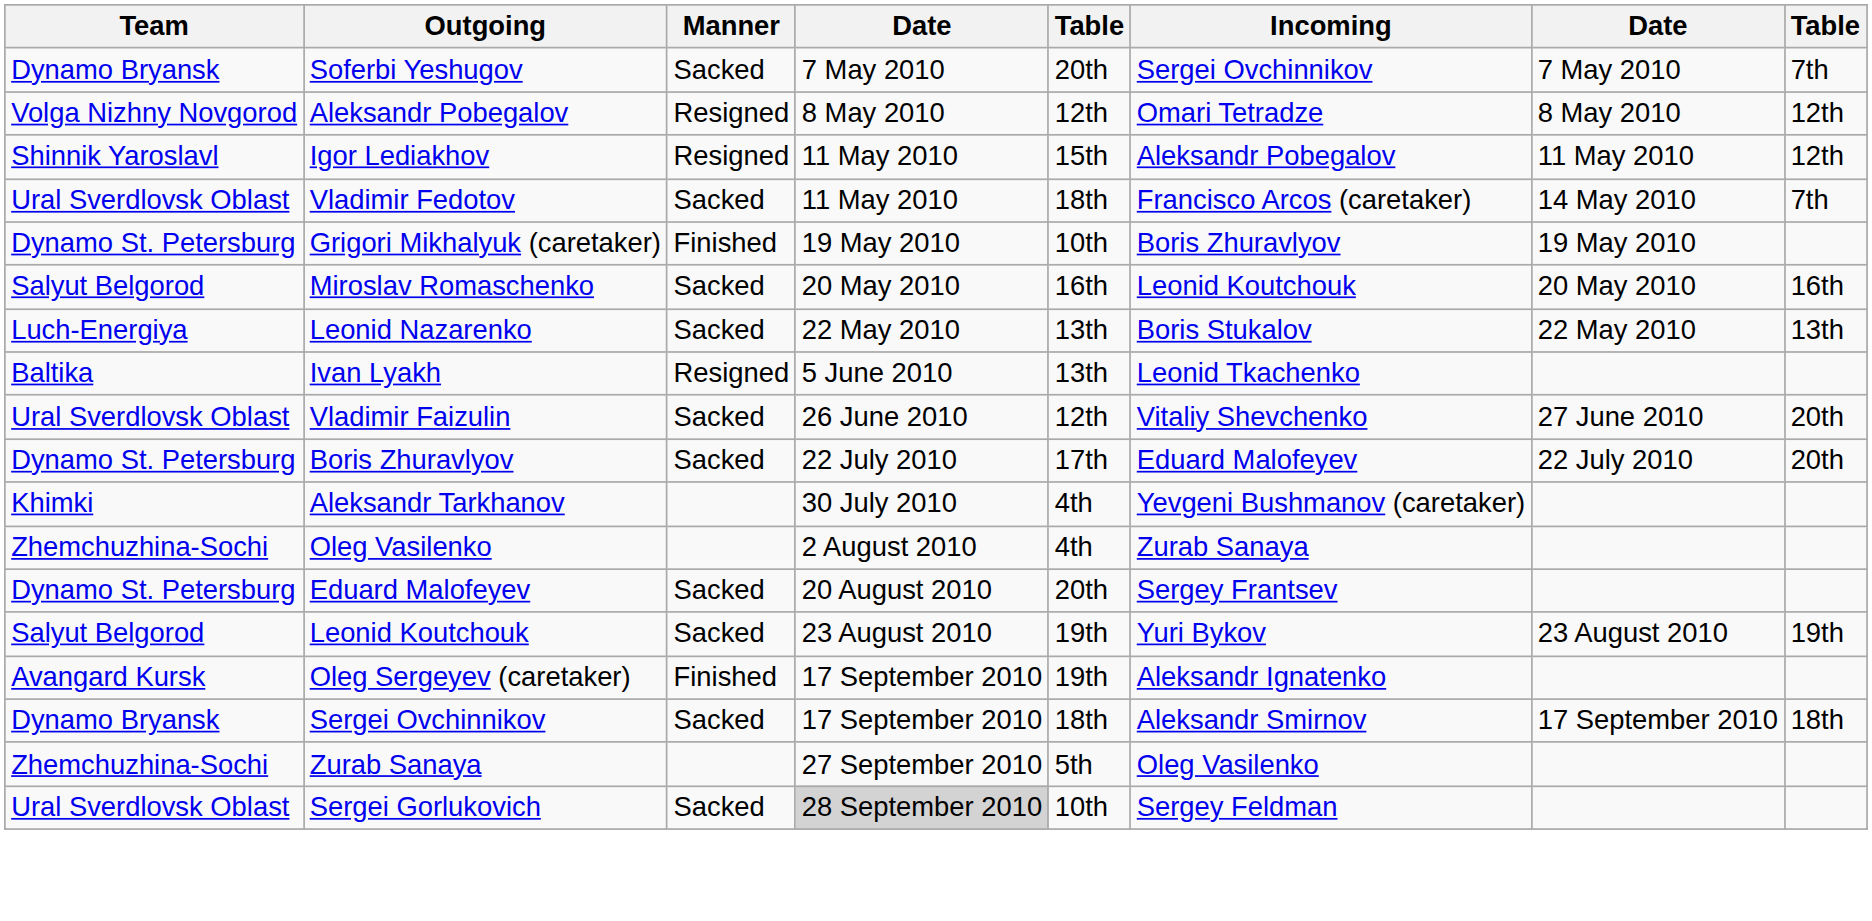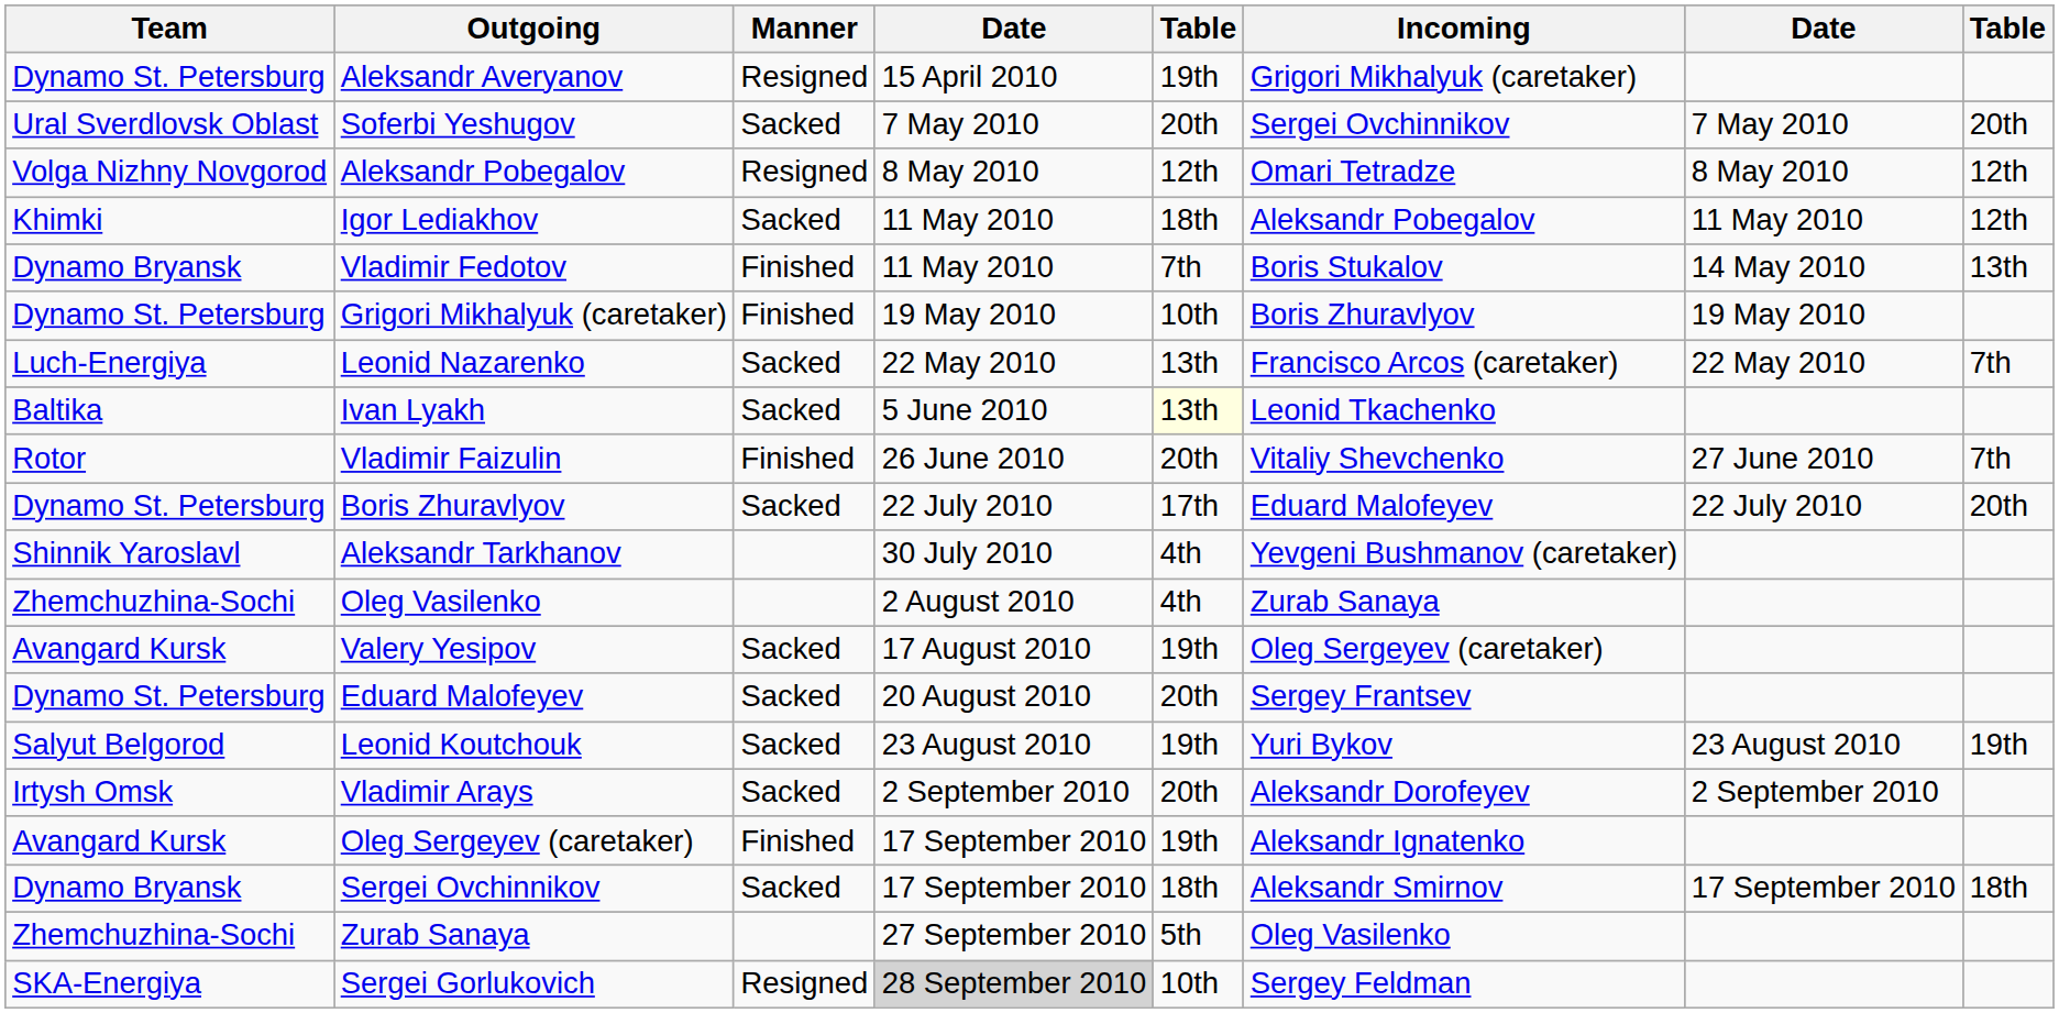 <table class="wikitable">
 <tr>
 <th>Team</th>
 <th>Outgoing</th>
 <th>Manner</th>
 <th>Date</th>
 <th>Table</th>
 <th>Incoming</th>
 <th>Date</th>
 <th>Table</th>
 </tr>
 <tr>
-<td><a href='#'>Dynamo Bryansk</a></td>
+<td><a href='#'>Dynamo St. Petersburg</a></td>
+<td> <a href='#'>Aleksandr Averyanov</a></td>
+<td>Resigned</td>
+<td>15 April 2010</td>
+<td>19th</td>
+<td> <a href='#'>Grigori Mikhalyuk</a> (caretaker)</td>
+<td></td>
+<td></td>
+</tr>
+<tr>
+<td><a href='#'>Ural Sverdlovsk Oblast</a></td>
 <td> <a href='#'>Soferbi Yeshugov</a></td>
 <td>Sacked</td>
 <td>7 May 2010</td>
 <td>20th</td>
 <td> <a href='#'>Sergei Ovchinnikov</a></td>
 <td>7 May 2010</td>
-<td>7th</td>
+<td>20th</td>
 </tr>
 <tr>
 <td><a href='#'>Volga Nizhny Novgorod</a></td>
 <td> <a href='#'>Aleksandr Pobegalov</a></td>
 <td>Resigned</td>
 <td>8 May 2010</td>
 <td>12th</td>
 <td> <a href='#'>Omari Tetradze</a></td>
 <td>8 May 2010</td>
 <td>12th</td>
 </tr>
 <tr>
-<td><a href='#'>Shinnik Yaroslavl</a></td>
+<td><a href='#'>Khimki</a></td>
 <td> <a href='#'>Igor Lediakhov</a></td>
-<td>Resigned</td>
+<td>Sacked</td>
 <td>11 May 2010</td>
-<td>15th</td>
+<td>18th</td>
 <td> <a href='#'>Aleksandr Pobegalov</a></td>
 <td>11 May 2010</td>
 <td>12th</td>
 </tr>
 <tr>
-<td><a href='#'>Ural Sverdlovsk Oblast</a></td>
+<td><a href='#'>Dynamo Bryansk</a></td>
 <td> <a href='#'>Vladimir Fedotov</a></td>
-<td>Sacked</td>
+<td>Finished</td>
 <td>11 May 2010</td>
-<td>18th</td>
-<td> <a href='#'>Francisco Arcos</a> (caretaker)</td>
+<td>7th</td>
+<td> <a href='#'>Boris Stukalov</a></td>
 <td>14 May 2010</td>
-<td>7th</td>
+<td>13th</td>
 </tr>
 <tr>
 <td><a href='#'>Dynamo St. Petersburg</a></td>
 <td> <a href='#'>Grigori Mikhalyuk</a> (caretaker)</td>
 <td>Finished</td>
 <td>19 May 2010</td>
 <td>10th</td>
 <td> <a href='#'>Boris Zhuravlyov</a></td>
 <td>19 May 2010</td>
 <td></td>
 </tr>
 <tr>
-<td><a href='#'>Salyut Belgorod</a></td>
-<td> <a href='#'>Miroslav Romaschenko</a></td>
-<td>Sacked</td>
-<td>20 May 2010</td>
-<td>16th</td>
-<td> <a href='#'>Leonid Koutchouk</a></td>
-<td>20 May 2010</td>
-<td>16th</td>
-</tr>
-<tr>
 <td><a href='#'>Luch-Energiya</a></td>
 <td> <a href='#'>Leonid Nazarenko</a></td>
 <td>Sacked</td>
 <td>22 May 2010</td>
 <td>13th</td>
-<td> <a href='#'>Boris Stukalov</a></td>
+<td> <a href='#'>Francisco Arcos</a> (caretaker)</td>
 <td>22 May 2010</td>
-<td>13th</td>
+<td>7th</td>
 </tr>
 <tr>
 <td><a href='#'>Baltika</a></td>
 <td> <a href='#'>Ivan Lyakh</a></td>
-<td>Resigned</td>
+<td>Sacked</td>
 <td>5 June 2010</td>
-<td>13th</td>
+<td style="background: lightyellow;">13th</td>
 <td> <a href='#'>Leonid Tkachenko</a></td>
 <td></td>
 <td></td>
 </tr>
 <tr>
-<td><a href='#'>Ural Sverdlovsk Oblast</a></td>
+<td><a href='#'>Rotor</a></td>
 <td> <a href='#'>Vladimir Faizulin</a></td>
-<td>Sacked</td>
+<td>Finished</td>
 <td>26 June 2010</td>
-<td>12th</td>
+<td>20th</td>
 <td> <a href='#'>Vitaliy Shevchenko</a></td>
 <td>27 June 2010</td>
-<td>20th</td>
+<td>7th</td>
 </tr>
 <tr>
 <td><a href='#'>Dynamo St. Petersburg</a></td>
 <td> <a href='#'>Boris Zhuravlyov</a></td>
 <td>Sacked</td>
 <td>22 July 2010</td>
 <td>17th</td>
 <td> <a href='#'>Eduard Malofeyev</a></td>
 <td>22 July 2010</td>
 <td>20th</td>
 </tr>
 <tr>
-<td><a href='#'>Khimki</a></td>
+<td><a href='#'>Shinnik Yaroslavl</a></td>
 <td> <a href='#'>Aleksandr Tarkhanov</a></td>
 <td></td>
 <td>30 July 2010</td>
 <td>4th</td>
 <td> <a href='#'>Yevgeni Bushmanov</a> (caretaker)</td>
 <td></td>
 <td></td>
 </tr>
 <tr>
 <td><a href='#'>Zhemchuzhina-Sochi</a></td>
 <td> <a href='#'>Oleg Vasilenko</a></td>
 <td></td>
 <td>2 August 2010</td>
 <td>4th</td>
 <td> <a href='#'>Zurab Sanaya</a></td>
+<td></td>
+<td></td>
+</tr>
+<tr>
+<td><a href='#'>Avangard Kursk</a></td>
+<td> <a href='#'>Valery Yesipov</a></td>
+<td>Sacked</td>
+<td>17 August 2010</td>
+<td>19th</td>
+<td> <a href='#'>Oleg Sergeyev</a> (caretaker)</td>
 <td></td>
 <td></td>
 </tr>
 <tr>
 <td><a href='#'>Dynamo St. Petersburg</a></td>
 <td> <a href='#'>Eduard Malofeyev</a></td>
 <td>Sacked</td>
 <td>20 August 2010</td>
 <td>20th</td>
 <td> <a href='#'>Sergey Frantsev</a></td>
 <td></td>
 <td></td>
 </tr>
 <tr>
 <td><a href='#'>Salyut Belgorod</a></td>
 <td> <a href='#'>Leonid Koutchouk</a></td>
 <td>Sacked</td>
 <td>23 August 2010</td>
 <td>19th</td>
 <td> <a href='#'>Yuri Bykov</a></td>
 <td>23 August 2010</td>
 <td>19th</td>
+</tr>
+<tr>
+<td><a href='#'>Irtysh Omsk</a></td>
+<td> <a href='#'>Vladimir Arays</a></td>
+<td>Sacked</td>
+<td>2 September 2010</td>
+<td>20th</td>
+<td> <a href='#'>Aleksandr Dorofeyev</a></td>
+<td>2 September 2010</td>
+<td></td>
 </tr>
 <tr>
 <td><a href='#'>Avangard Kursk</a></td>
 <td> <a href='#'>Oleg Sergeyev</a> (caretaker)</td>
 <td>Finished</td>
 <td>17 September 2010</td>
 <td>19th</td>
 <td> <a href='#'>Aleksandr Ignatenko</a></td>
 <td></td>
 <td></td>
 </tr>
 <tr>
 <td><a href='#'>Dynamo Bryansk</a></td>
 <td> <a href='#'>Sergei Ovchinnikov</a></td>
 <td>Sacked</td>
 <td>17 September 2010</td>
 <td>18th</td>
 <td> <a href='#'>Aleksandr Smirnov</a></td>
 <td>17 September 2010</td>
 <td>18th</td>
 </tr>
 <tr>
 <td><a href='#'>Zhemchuzhina-Sochi</a></td>
 <td> <a href='#'>Zurab Sanaya</a></td>
 <td></td>
 <td>27 September 2010</td>
 <td>5th</td>
 <td> <a href='#'>Oleg Vasilenko</a></td>
 <td></td>
 <td></td>
 </tr>
 <tr>
-<td><a href='#'>Ural Sverdlovsk Oblast</a></td>
+<td><a href='#'>SKA-Energiya</a></td>
 <td> <a href='#'>Sergei Gorlukovich</a></td>
-<td>Sacked</td>
+<td>Resigned</td>
 <td style="background: lightgrey;">28 September 2010</td>
 <td>10th</td>
 <td> <a href='#'>Sergey Feldman</a></td>
 <td></td>
 <td></td>
 </tr>
 </table>
